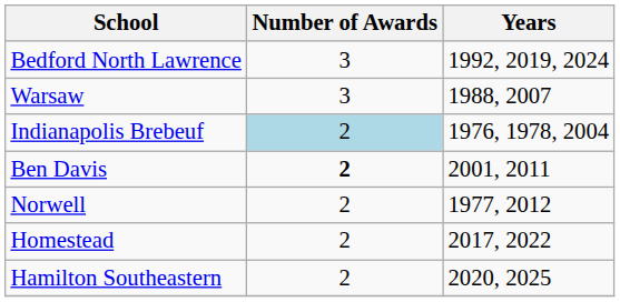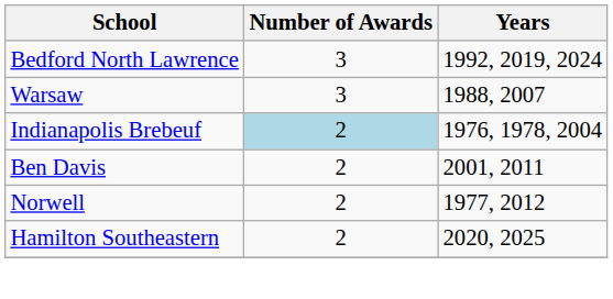 <table class="wikitable sortable">
 <tr>
 <th>School</th>
 <th>Number of Awards</th>
 <th>Years</th>
 </tr>
 <tr>
 <td><a href='#'>Bedford North Lawrence</a></td>
 <td align=center>3</td>
 <td>1992, 2019, 2024</td>
 </tr>
 <tr>
 <td><a href='#'>Warsaw</a></td>
 <td align=center>3</td>
 <td>1988, 2007</td>
 </tr>
 <tr>
 <td><a href='#'>Indianapolis Brebeuf</a></td>
 <td align=center style="background: lightblue;">2</td>
 <td>1976, 1978, 2004</td>
 </tr>
 <tr>
 <td><a href='#'>Ben Davis</a></td>
-<td align=center><strong>2</strong></td>
+<td align=center>2</td>
 <td>2001, 2011</td>
 </tr>
 <tr>
 <td><a href='#'>Norwell</a></td>
 <td align=center>2</td>
 <td>1977, 2012</td>
-</tr>
-<tr>
-<td><a href='#'>Homestead</a></td>
-<td align=center>2</td>
-<td>2017, 2022</td>
 </tr>
 <tr>
 <td><a href='#'>Hamilton Southeastern</a></td>
 <td align=center>2</td>
 <td>2020, 2025</td>
 </tr>
 <tr>
 </tr>
 </table>
